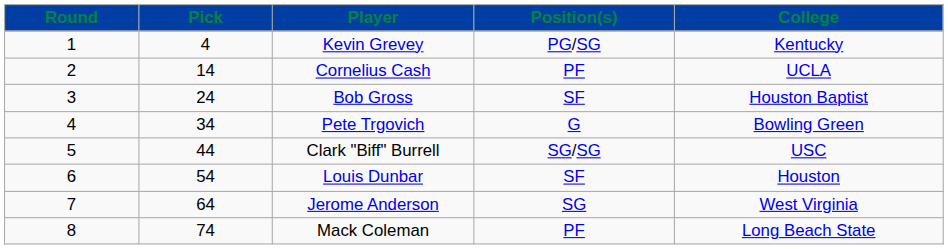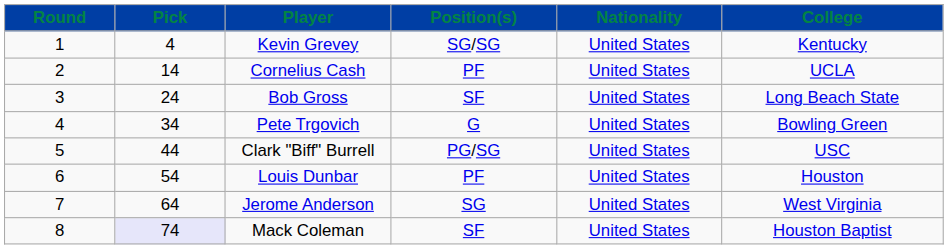 <table class="wikitable sortable sortable">
 <tr>
 <th style="background:#003EA4; color:#038444" width="10%">Round</th>
 <th style="background:#003EA4; color:#038444" width="10%">Pick</th>
 <th style="background:#003EA4; color:#038444" width="15%">Player</th>
 <th style="background:#003EA4; color:#038444" width="15%">Position(s)</th>
+<th style="background:#003EA4; color:#038444" width="15%">Nationality</th>
 <th style="background:#003EA4; color:#038444" width="20%">College</th>
 </tr>
 <tr style="text-align: center">
 <td>1</td>
 <td>4</td>
 <td><a href='#'>Kevin Grevey</a></td>
-<td><a href='#'>PG</a>/<a href='#'>SG</a></td>
+<td><a href='#'>SG</a>/<a href='#'>SG</a></td>
+<td> <a href='#'>United States</a></td>
 <td><a href='#'>Kentucky</a></td>
 </tr>
 <tr style="text-align: center">
 <td>2</td>
 <td>14</td>
 <td><a href='#'>Cornelius Cash</a></td>
 <td><a href='#'>PF</a></td>
+<td> <a href='#'>United States</a></td>
 <td><a href='#'>UCLA</a></td>
 </tr>
 <tr style="text-align: center">
 <td>3</td>
 <td>24</td>
 <td><a href='#'>Bob Gross</a></td>
 <td><a href='#'>SF</a></td>
-<td><a href='#'>Houston Baptist</a></td>
+<td> <a href='#'>United States</a></td>
+<td><a href='#'>Long Beach State</a></td>
 </tr>
 <tr style="text-align: center">
 <td>4</td>
 <td>34</td>
 <td><a href='#'>Pete Trgovich</a></td>
 <td><a href='#'>G</a></td>
+<td> <a href='#'>United States</a></td>
 <td><a href='#'>Bowling Green</a></td>
 </tr>
 <tr style="text-align: center">
 <td>5</td>
 <td>44</td>
 <td>Clark "Biff" Burrell</td>
-<td><a href='#'>SG</a>/<a href='#'>SG</a></td>
+<td><a href='#'>PG</a>/<a href='#'>SG</a></td>
+<td> <a href='#'>United States</a></td>
 <td><a href='#'>USC</a></td>
 </tr>
 <tr style="text-align: center">
 <td>6</td>
 <td>54</td>
 <td><a href='#'>Louis Dunbar</a></td>
-<td><a href='#'>SF</a></td>
+<td><a href='#'>PF</a></td>
+<td> <a href='#'>United States</a></td>
 <td><a href='#'>Houston</a></td>
 </tr>
 <tr style="text-align: center">
 <td>7</td>
 <td>64</td>
 <td><a href='#'>Jerome Anderson</a></td>
 <td><a href='#'>SG</a></td>
+<td> <a href='#'>United States</a></td>
 <td><a href='#'>West Virginia</a></td>
 </tr>
 <tr style="text-align: center">
 <td>8</td>
-<td>74</td>
+<td style="background: lavender;">74</td>
 <td>Mack Coleman</td>
-<td><a href='#'>PF</a></td>
-<td><a href='#'>Long Beach State</a></td>
+<td><a href='#'>SF</a></td>
+<td> <a href='#'>United States</a></td>
+<td><a href='#'>Houston Baptist</a></td>
 </tr>
 </table>
